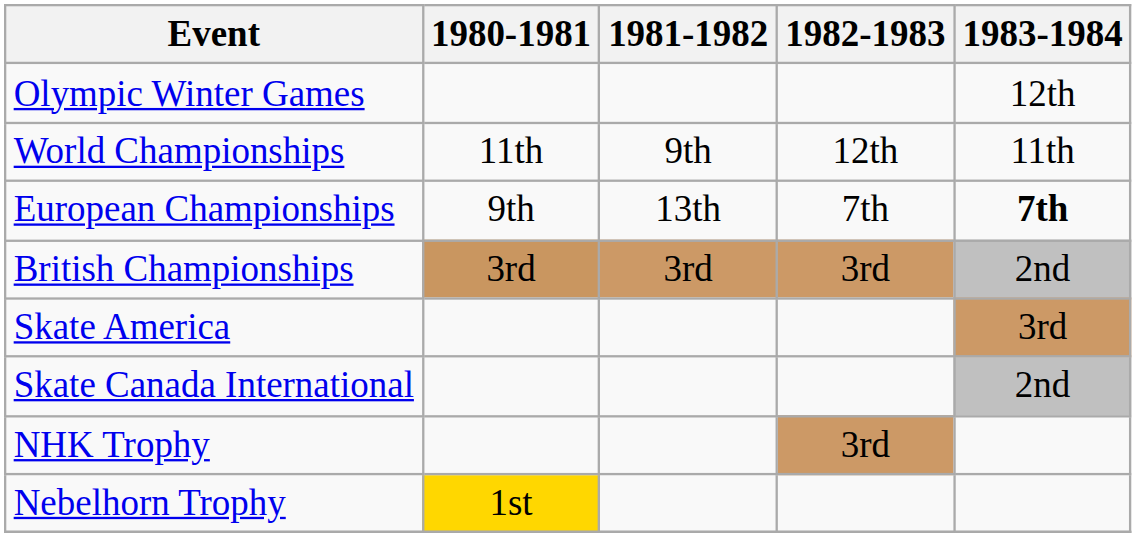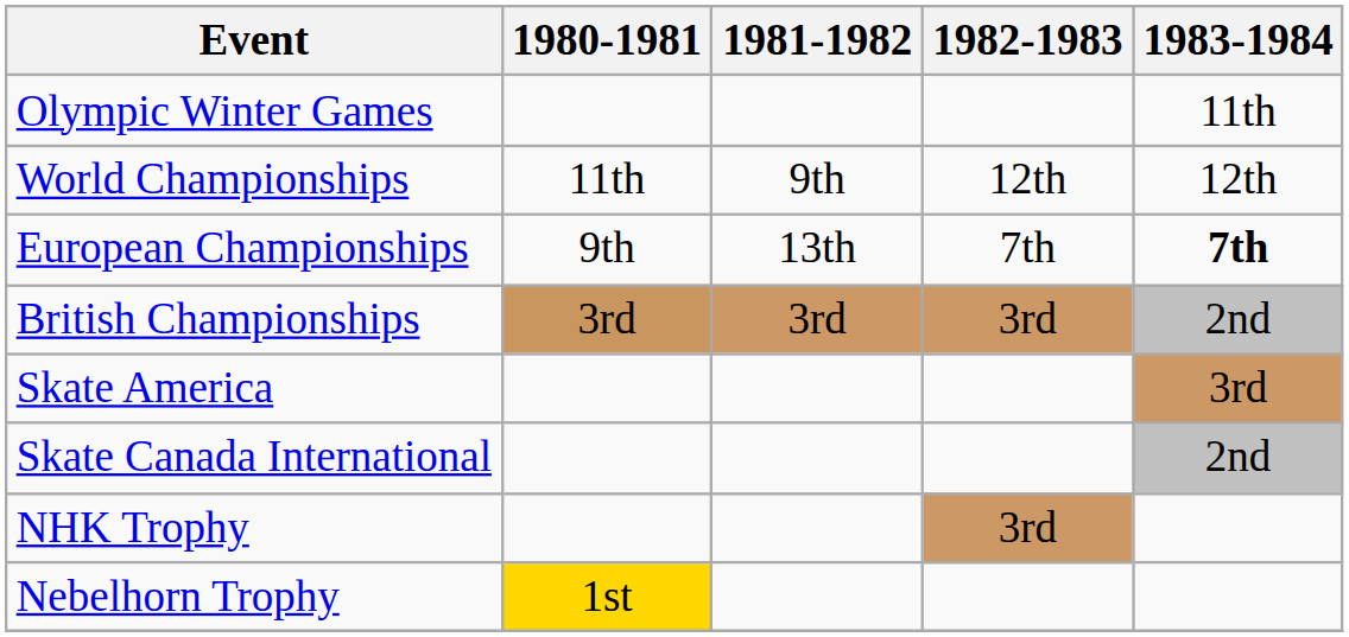 <table class="wikitable">
 <tr>
 <th>Event</th>
 <th>1980-1981</th>
 <th>1981-1982</th>
 <th>1982-1983</th>
 <th>1983-1984</th>
 </tr>
 <tr>
 <td><a href='#'>Olympic Winter Games</a></td>
 <td></td>
 <td></td>
 <td></td>
-<td align="center">12th</td>
+<td align="center">11th</td>
 </tr>
 <tr>
 <td><a href='#'>World Championships</a></td>
 <td align="center">11th</td>
 <td align="center">9th</td>
 <td align="center">12th</td>
-<td align="center">11th</td>
+<td align="center">12th</td>
 </tr>
 <tr>
 <td><a href='#'>European Championships</a></td>
 <td align="center">9th</td>
 <td align="center">13th</td>
 <td align="center">7th</td>
 <td align="center"><strong>7th</strong></td>
 </tr>
 <tr>
 <td><a href='#'>British Championships</a></td>
 <td align=center bgcolor=c9966>3rd</td>
 <td align="center" bgcolor="cc9966">3rd</td>
 <td align="center" bgcolor="cc9966">3rd</td>
 <td align="center" bgcolor="silver">2nd</td>
 </tr>
 <tr>
 <td><a href='#'>Skate America</a></td>
 <td></td>
 <td></td>
 <td></td>
 <td align="center" bgcolor="cc9966">3rd</td>
 </tr>
 <tr>
 <td><a href='#'>Skate Canada International</a></td>
 <td></td>
 <td></td>
 <td></td>
 <td align="center" bgcolor="silver">2nd</td>
 </tr>
 <tr>
 <td><a href='#'>NHK Trophy</a></td>
 <td></td>
 <td></td>
 <td align="center" bgcolor="cc9966">3rd</td>
 <td></td>
 </tr>
 <tr>
 <td><a href='#'>Nebelhorn Trophy</a></td>
 <td align="center" bgcolor="gold">1st</td>
 <td></td>
 <td></td>
 <td></td>
 </tr>
 <tr>
 </tr>
 </table>
